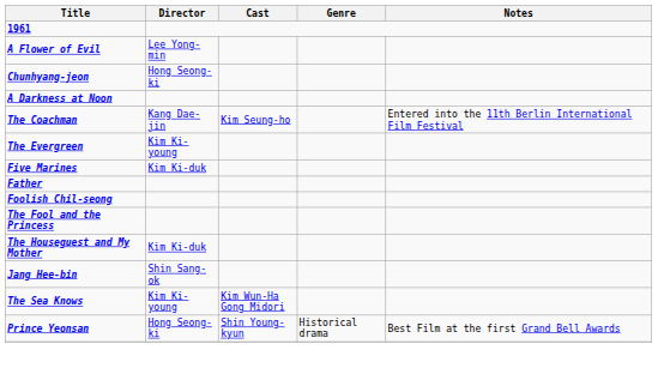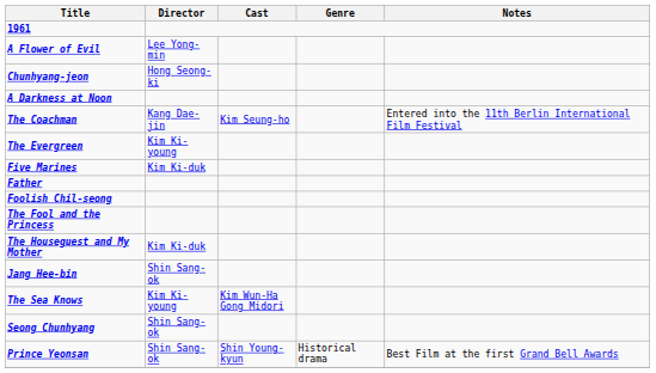 <table class="wikitable">
 <tr>
 <th>Title</th>
 <th>Director</th>
 <th>Cast</th>
 <th>Genre</th>
 <th>Notes</th>
 </tr>
 <tr>
 <td><strong><a href='#'>1961</a></strong></td>
 </tr>
 <tr>
 <td><strong><em><a href='#'>A Flower of Evil</a></em></strong></td>
 <td><a href='#'>Lee Yong-min</a></td>
 <td></td>
 <td></td>
 <td></td>
 </tr>
 <tr>
 <td><strong><em><a href='#'>Chunhyang-jeon</a></em></strong></td>
 <td><a href='#'>Hong Seong-ki</a></td>
 <td></td>
 <td></td>
 <td></td>
 </tr>
 <tr>
 <td><strong><em><a href='#'>A Darkness at Noon</a></em></strong></td>
 <td></td>
 <td></td>
 <td></td>
 <td></td>
 </tr>
 <tr>
 <td><strong><em><a href='#'>The Coachman</a></em></strong></td>
 <td><a href='#'>Kang Dae-jin</a></td>
 <td><a href='#'>Kim Seung-ho</a></td>
 <td></td>
 <td>Entered into the <a href='#'>11th Berlin International Film Festival</a></td>
 </tr>
 <tr>
 <td><strong><em><a href='#'>The Evergreen</a></em></strong></td>
 <td><a href='#'>Kim Ki-young</a></td>
 <td></td>
 <td></td>
 <td></td>
 </tr>
 <tr>
 <td><strong><em><a href='#'>Five Marines</a></em></strong></td>
 <td><a href='#'>Kim Ki-duk</a></td>
 <td></td>
 <td></td>
 <td></td>
 </tr>
 <tr>
 <td><strong><em><a href='#'>Father</a></em></strong></td>
 <td></td>
 <td></td>
 <td></td>
 <td></td>
 </tr>
 <tr>
 <td><strong><em><a href='#'>Foolish Chil-seong</a></em></strong></td>
 <td></td>
 <td></td>
 <td></td>
 <td></td>
 </tr>
 <tr>
 <td><strong><em><a href='#'>The Fool and the Princess</a></em></strong></td>
 <td></td>
 <td></td>
 <td></td>
 <td></td>
 </tr>
 <tr>
 <td><strong><em><a href='#'>The Houseguest and My Mother</a></em></strong></td>
 <td><a href='#'>Kim Ki-duk</a></td>
 <td></td>
 <td></td>
 <td></td>
 </tr>
 <tr>
 <td><strong><em><a href='#'>Jang Hee-bin</a></em></strong></td>
 <td><a href='#'>Shin Sang-ok</a></td>
 <td></td>
 <td></td>
 <td></td>
 </tr>
 <tr>
 <td><strong><em><a href='#'>The Sea Knows</a></em></strong></td>
 <td><a href='#'>Kim Ki-young</a></td>
 <td><a href='#'>Kim Wun-Ha</a><br><a href='#'>Gong Midori</a></td>
 <td></td>
 <td></td>
 </tr>
 <tr>
+<td><strong><em><a href='#'>Seong Chunhyang</a></em></strong></td>
+<td><a href='#'>Shin Sang-ok</a></td>
+<td></td>
+<td></td>
+<td></td>
+</tr>
+<tr>
 <td><strong><em><a href='#'>Prince Yeonsan</a></em></strong></td>
-<td><a href='#'>Hong Seong-ki</a></td>
+<td><a href='#'>Shin Sang-ok</a></td>
 <td><a href='#'>Shin Young-kyun</a></td>
 <td>Historical drama</td>
 <td>Best Film at the first <a href='#'>Grand Bell Awards</a></td>
 </tr>
 <tr>
 </tr>
 </table>
